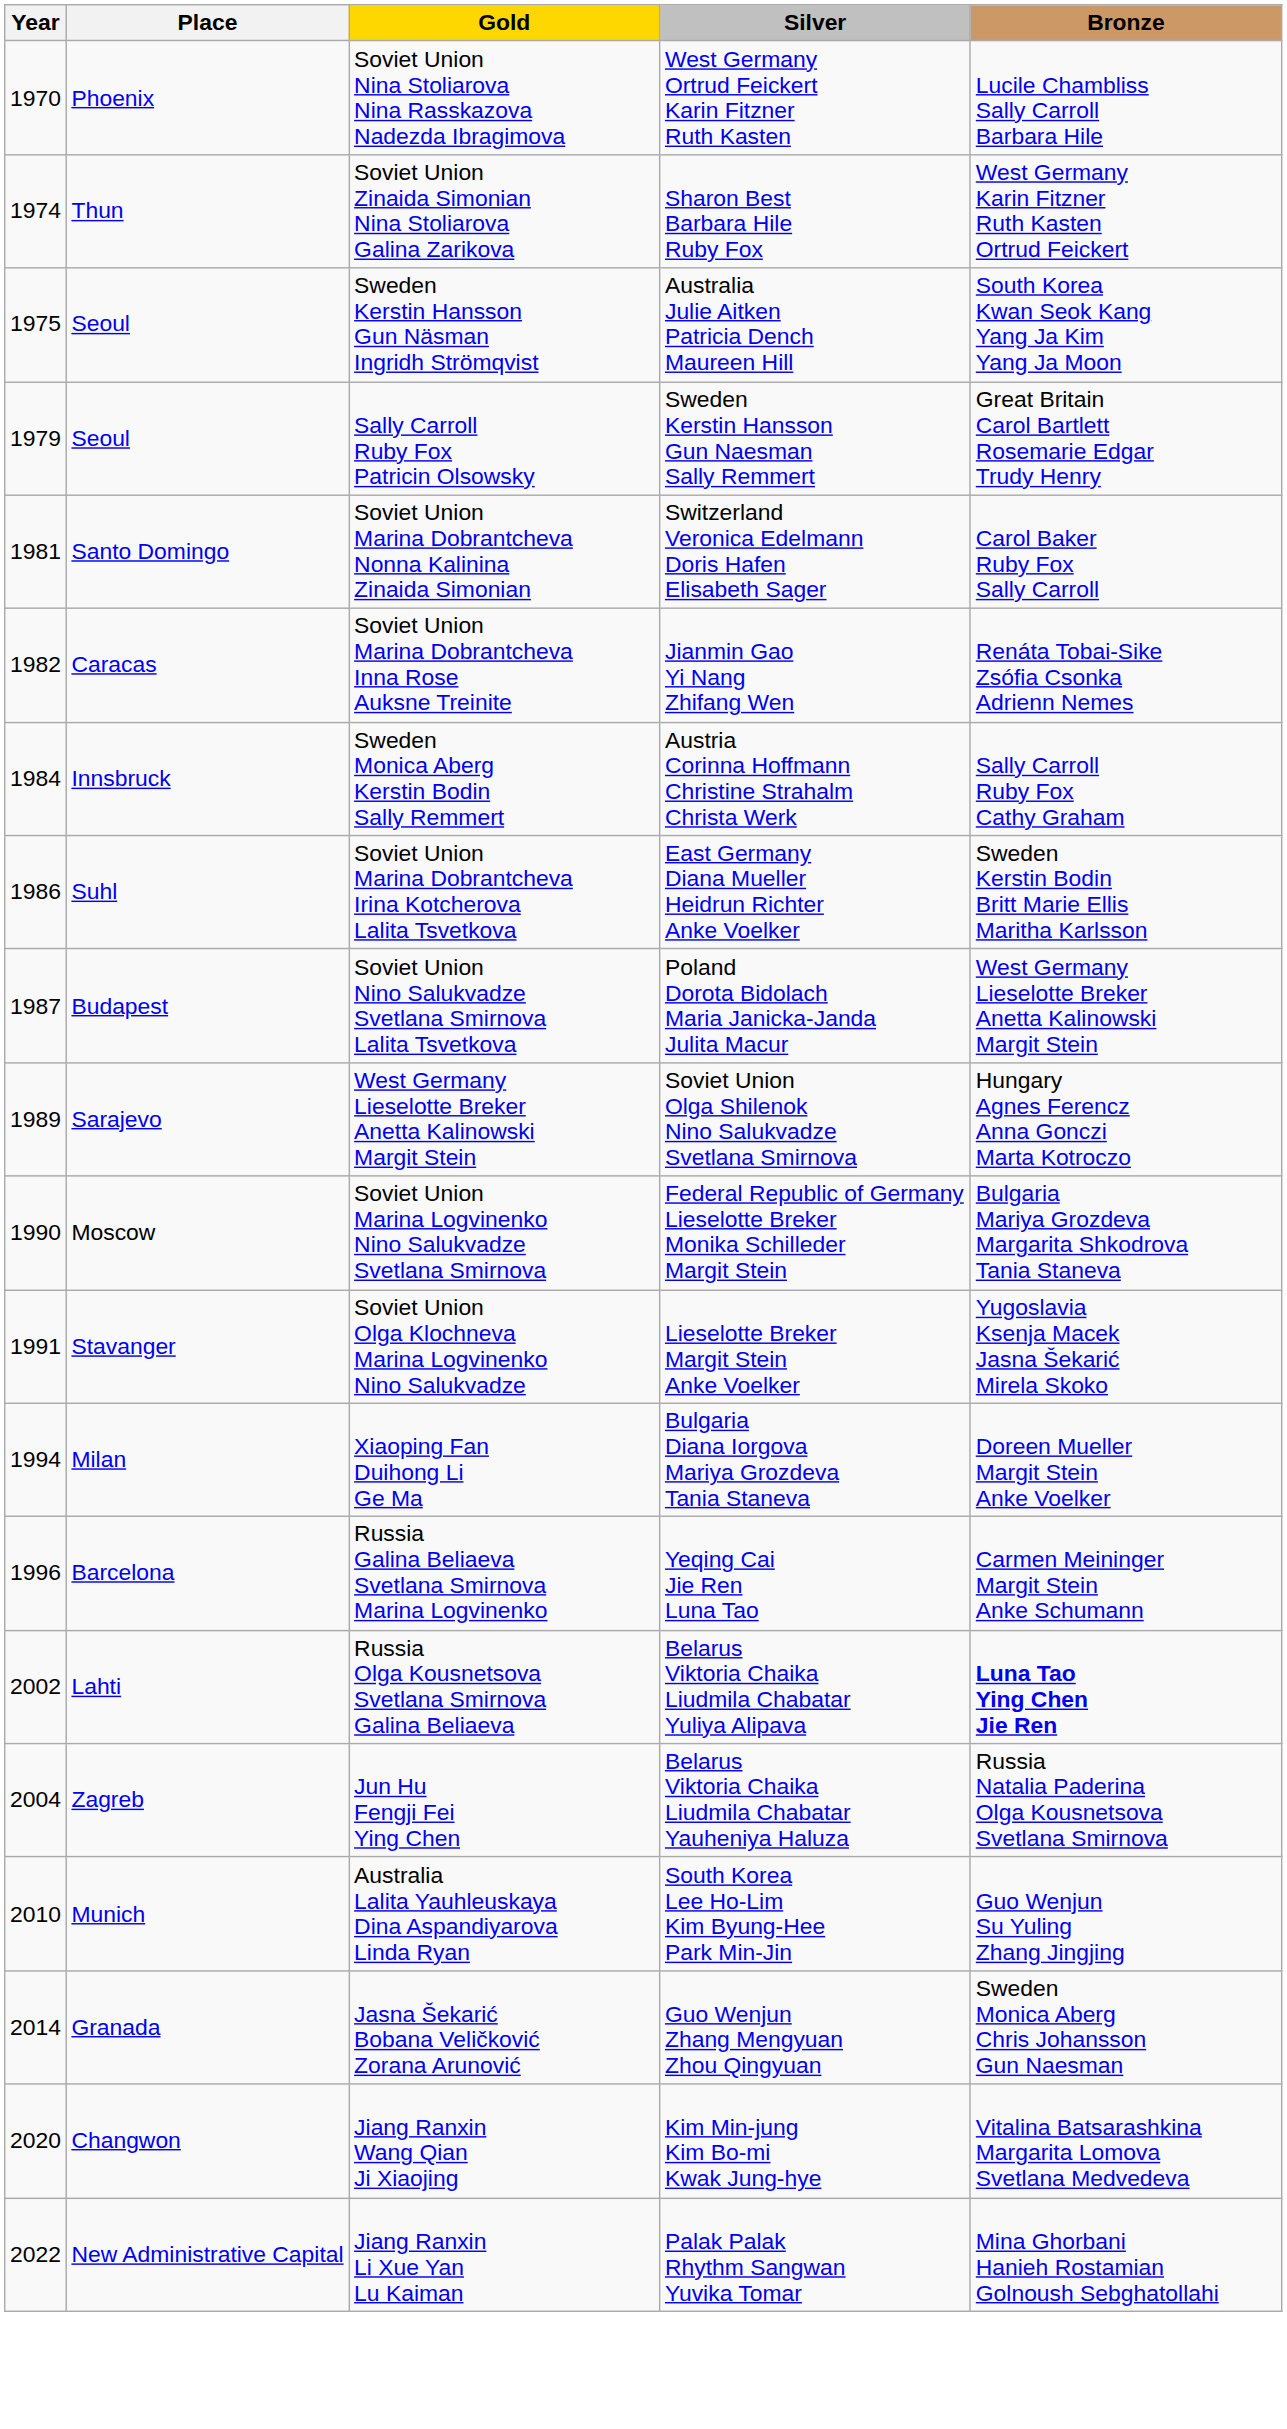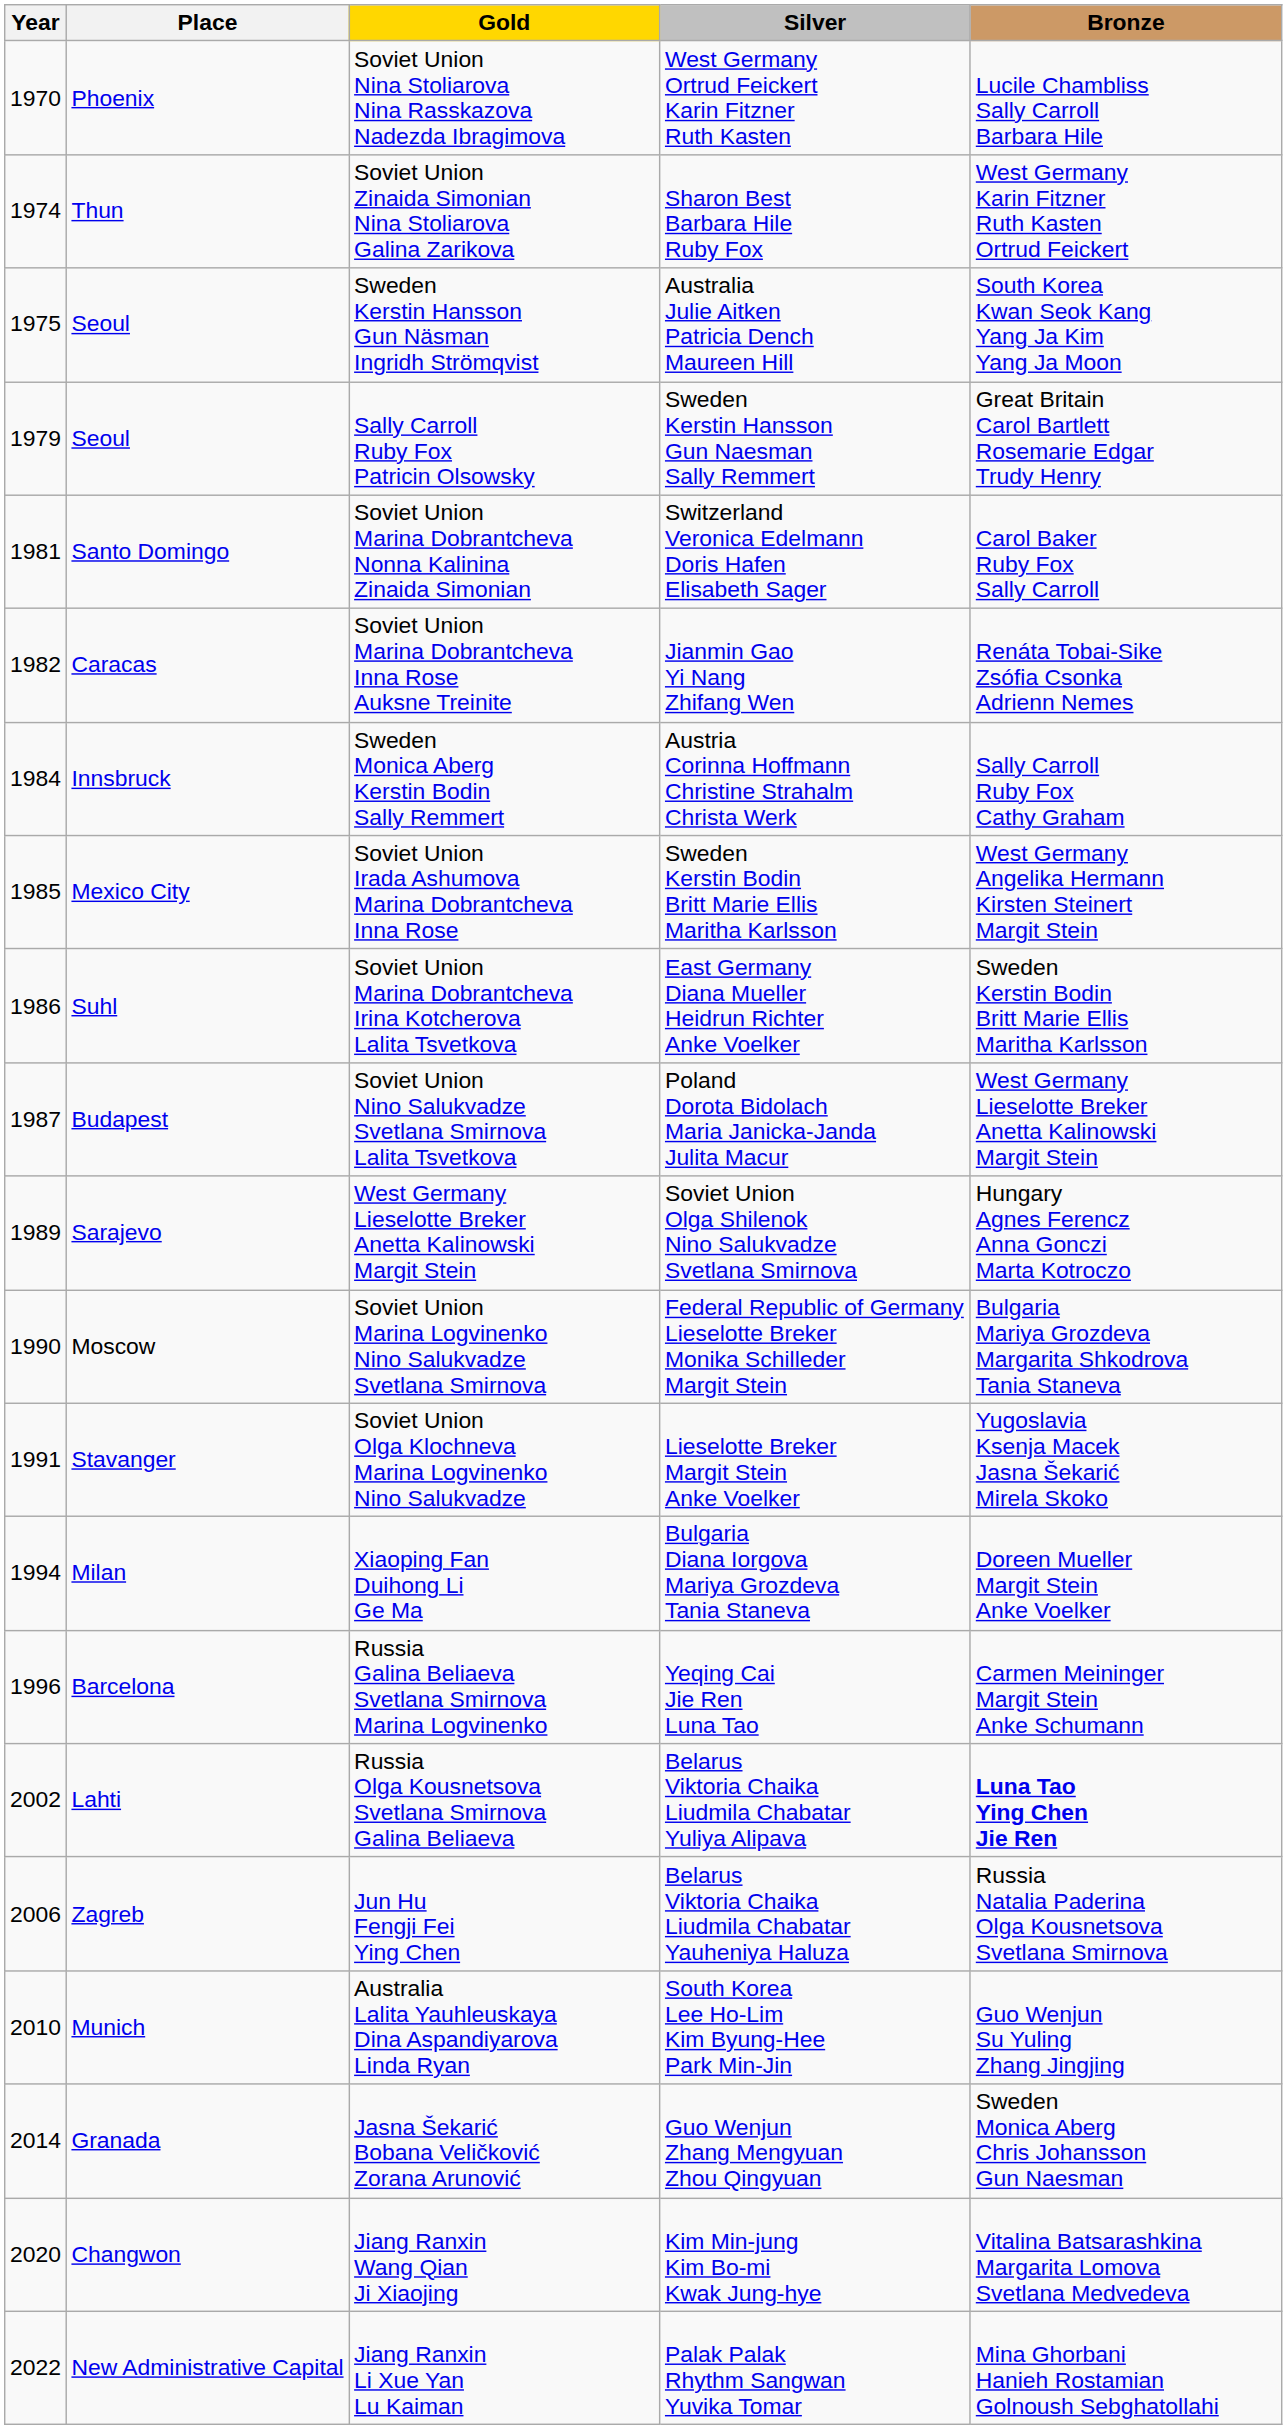 <table class="wikitable">
 <tr>
 <th>Year</th>
 <th>Place</th>
 <th style="background:gold; width:210px;">Gold</th>
 <th style="background:silver; width:210px;">Silver</th>
 <th style="background:#c96; width:210px;">Bronze</th>
 </tr>
 <tr>
 <td>1970</td>
 <td> <a href='#'>Phoenix</a></td>
 <td> Soviet Union<br><a href='#'>Nina Stoliarova</a><br><a href='#'>Nina Rasskazova</a><br><a href='#'>Nadezda Ibragimova</a></td>
 <td> <a href='#'>West Germany</a><br><a href='#'>Ortrud Feickert</a><br><a href='#'>Karin Fitzner</a><br><a href='#'>Ruth Kasten</a></td>
 <td><br><a href='#'>Lucile Chambliss</a><br><a href='#'>Sally Carroll</a><br><a href='#'>Barbara Hile</a></td>
 </tr>
 <tr>
 <td>1974</td>
 <td> <a href='#'>Thun</a></td>
 <td> Soviet Union<br><a href='#'>Zinaida Simonian</a><br><a href='#'>Nina Stoliarova</a><br><a href='#'>Galina Zarikova</a></td>
 <td><br><a href='#'>Sharon Best</a><br><a href='#'>Barbara Hile</a><br><a href='#'>Ruby Fox</a></td>
 <td> <a href='#'>West Germany</a><br><a href='#'>Karin Fitzner</a><br><a href='#'>Ruth Kasten</a><br><a href='#'>Ortrud Feickert</a></td>
 </tr>
 <tr>
 <td>1975</td>
 <td> <a href='#'>Seoul</a></td>
 <td> Sweden<br><a href='#'>Kerstin Hansson</a><br><a href='#'>Gun Näsman</a><br><a href='#'>Ingridh Strömqvist</a></td>
 <td> Australia<br><a href='#'>Julie Aitken</a><br><a href='#'>Patricia Dench</a><br><a href='#'>Maureen Hill</a></td>
 <td> <a href='#'>South Korea</a><br><a href='#'>Kwan Seok Kang</a><br><a href='#'>Yang Ja Kim</a><br><a href='#'>Yang Ja Moon</a></td>
 </tr>
 <tr>
 <td>1979</td>
 <td> <a href='#'>Seoul</a></td>
 <td><br><a href='#'>Sally Carroll</a><br><a href='#'>Ruby Fox</a><br><a href='#'>Patricin Olsowsky</a></td>
 <td> Sweden<br><a href='#'>Kerstin Hansson</a><br><a href='#'>Gun Naesman</a><br><a href='#'>Sally Remmert</a></td>
 <td> Great Britain<br><a href='#'>Carol Bartlett</a><br><a href='#'>Rosemarie Edgar</a><br><a href='#'>Trudy Henry</a></td>
 </tr>
 <tr>
 <td>1981</td>
 <td> <a href='#'>Santo Domingo</a></td>
 <td> Soviet Union<br><a href='#'>Marina Dobrantcheva</a><br><a href='#'>Nonna Kalinina</a><br><a href='#'>Zinaida Simonian</a></td>
 <td> Switzerland<br><a href='#'>Veronica Edelmann</a><br><a href='#'>Doris Hafen</a><br><a href='#'>Elisabeth Sager</a></td>
 <td><br><a href='#'>Carol Baker</a><br><a href='#'>Ruby Fox</a><br><a href='#'>Sally Carroll</a></td>
 </tr>
 <tr>
 <td>1982</td>
 <td> <a href='#'>Caracas</a></td>
 <td> Soviet Union<br><a href='#'>Marina Dobrantcheva</a><br><a href='#'>Inna Rose</a><br><a href='#'>Auksne Treinite</a></td>
 <td><br><a href='#'>Jianmin Gao</a><br><a href='#'>Yi Nang</a><br><a href='#'>Zhifang Wen</a></td>
 <td><br><a href='#'>Renáta Tobai-Sike</a><br><a href='#'>Zsófia Csonka</a><br><a href='#'>Adrienn Nemes</a></td>
 </tr>
 <tr>
 <td>1984</td>
 <td> <a href='#'>Innsbruck</a></td>
 <td> Sweden<br><a href='#'>Monica Aberg</a><br><a href='#'>Kerstin Bodin</a><br><a href='#'>Sally Remmert</a></td>
 <td> Austria<br><a href='#'>Corinna Hoffmann</a><br><a href='#'>Christine Strahalm</a><br><a href='#'>Christa Werk</a></td>
 <td><br><a href='#'>Sally Carroll</a><br><a href='#'>Ruby Fox</a><br><a href='#'>Cathy Graham</a></td>
 </tr>
 <tr>
+<td>1985</td>
+<td> <a href='#'>Mexico City</a></td>
+<td> Soviet Union<br><a href='#'>Irada Ashumova</a><br><a href='#'>Marina Dobrantcheva</a><br><a href='#'>Inna Rose</a></td>
+<td> Sweden<br><a href='#'>Kerstin Bodin</a><br><a href='#'>Britt Marie Ellis</a><br><a href='#'>Maritha Karlsson</a></td>
+<td> <a href='#'>West Germany</a><br><a href='#'>Angelika Hermann</a><br><a href='#'>Kirsten Steinert</a><br><a href='#'>Margit Stein</a></td>
+</tr>
+<tr>
 <td>1986</td>
 <td> <a href='#'>Suhl</a></td>
 <td> Soviet Union<br><a href='#'>Marina Dobrantcheva</a><br><a href='#'>Irina Kotcherova</a><br><a href='#'>Lalita Tsvetkova</a></td>
 <td> <a href='#'>East Germany</a><br><a href='#'>Diana Mueller</a><br><a href='#'>Heidrun Richter</a><br><a href='#'>Anke Voelker</a></td>
 <td> Sweden<br><a href='#'>Kerstin Bodin</a><br><a href='#'>Britt Marie Ellis</a><br><a href='#'>Maritha Karlsson</a></td>
 </tr>
 <tr>
 <td>1987</td>
 <td> <a href='#'>Budapest</a></td>
 <td> Soviet Union<br><a href='#'>Nino Salukvadze</a><br><a href='#'>Svetlana Smirnova</a><br><a href='#'>Lalita Tsvetkova</a></td>
 <td> Poland<br><a href='#'>Dorota Bidolach</a><br><a href='#'>Maria Janicka-Janda</a><br><a href='#'>Julita Macur</a></td>
 <td> <a href='#'>West Germany</a><br><a href='#'>Lieselotte Breker</a><br><a href='#'>Anetta Kalinowski</a><br><a href='#'>Margit Stein</a></td>
 </tr>
 <tr>
 <td>1989</td>
 <td> <a href='#'>Sarajevo</a></td>
 <td> <a href='#'>West Germany</a><br><a href='#'>Lieselotte Breker</a><br><a href='#'>Anetta Kalinowski</a><br><a href='#'>Margit Stein</a></td>
 <td> Soviet Union<br><a href='#'>Olga Shilenok</a><br><a href='#'>Nino Salukvadze</a><br><a href='#'>Svetlana Smirnova</a></td>
 <td> Hungary<br><a href='#'>Agnes Ferencz</a><br><a href='#'>Anna Gonczi</a><br><a href='#'>Marta Kotroczo</a></td>
 </tr>
 <tr>
 <td>1990</td>
 <td> Moscow</td>
 <td> Soviet Union<br><a href='#'>Marina Logvinenko</a><br><a href='#'>Nino Salukvadze</a><br><a href='#'>Svetlana Smirnova</a></td>
 <td> <a href='#'>Federal Republic of Germany</a><br><a href='#'>Lieselotte Breker</a><br><a href='#'>Monika Schilleder</a><br><a href='#'>Margit Stein</a></td>
 <td> <a href='#'>Bulgaria</a><br><a href='#'>Mariya Grozdeva</a><br><a href='#'>Margarita Shkodrova</a><br><a href='#'>Tania Staneva</a></td>
 </tr>
 <tr>
 <td>1991</td>
 <td> <a href='#'>Stavanger</a></td>
 <td> Soviet Union<br><a href='#'>Olga Klochneva</a><br><a href='#'>Marina Logvinenko</a><br><a href='#'>Nino Salukvadze</a></td>
 <td><br><a href='#'>Lieselotte Breker</a><br><a href='#'>Margit Stein</a><br><a href='#'>Anke Voelker</a></td>
 <td> <a href='#'>Yugoslavia</a><br><a href='#'>Ksenja Macek</a><br><a href='#'>Jasna Šekarić</a><br><a href='#'>Mirela Skoko</a></td>
 </tr>
 <tr>
 <td>1994</td>
 <td> <a href='#'>Milan</a></td>
 <td><br><a href='#'>Xiaoping Fan</a><br><a href='#'>Duihong Li</a><br><a href='#'>Ge Ma</a></td>
 <td> <a href='#'>Bulgaria</a><br><a href='#'>Diana Iorgova</a><br><a href='#'>Mariya Grozdeva</a><br><a href='#'>Tania Staneva</a></td>
 <td><br><a href='#'>Doreen Mueller</a><br><a href='#'>Margit Stein</a><br><a href='#'>Anke Voelker</a></td>
 </tr>
 <tr>
 <td>1996</td>
 <td> <a href='#'>Barcelona</a></td>
 <td> Russia<br><a href='#'>Galina Beliaeva</a><br><a href='#'>Svetlana Smirnova</a><br><a href='#'>Marina Logvinenko</a></td>
 <td><br><a href='#'>Yeqing Cai</a><br><a href='#'>Jie Ren</a><br><a href='#'>Luna Tao</a></td>
 <td><br><a href='#'>Carmen Meininger</a><br><a href='#'>Margit Stein</a><br><a href='#'>Anke Schumann</a></td>
 </tr>
 <tr>
 <td>2002</td>
 <td> <a href='#'>Lahti</a></td>
 <td> Russia<br><a href='#'>Olga Kousnetsova</a><br><a href='#'>Svetlana Smirnova</a><br><a href='#'>Galina Beliaeva</a></td>
 <td> <a href='#'>Belarus</a><br><a href='#'>Viktoria Chaika</a><br><a href='#'>Liudmila Chabatar</a><br><a href='#'>Yuliya Alipava</a></td>
 <td><strong><br><a href='#'>Luna Tao</a><br><a href='#'>Ying Chen</a><br><a href='#'>Jie Ren</a></strong></td>
 </tr>
 <tr>
-<td>2004</td>
+<td>2006</td>
 <td> <a href='#'>Zagreb</a></td>
 <td><br><a href='#'>Jun Hu</a><br><a href='#'>Fengji Fei</a><br><a href='#'>Ying Chen</a></td>
 <td> <a href='#'>Belarus</a><br><a href='#'>Viktoria Chaika</a><br><a href='#'>Liudmila Chabatar</a><br><a href='#'>Yauheniya Haluza</a></td>
 <td> Russia<br><a href='#'>Natalia Paderina</a><br><a href='#'>Olga Kousnetsova</a><br><a href='#'>Svetlana Smirnova</a></td>
 </tr>
 <tr>
 <td>2010</td>
 <td> <a href='#'>Munich</a></td>
 <td> Australia<br><a href='#'>Lalita Yauhleuskaya</a><br><a href='#'>Dina Aspandiyarova</a><br><a href='#'>Linda Ryan</a></td>
 <td> <a href='#'>South Korea</a><br><a href='#'>Lee Ho-Lim</a><br><a href='#'>Kim Byung-Hee</a><br><a href='#'>Park Min-Jin</a></td>
 <td><br><a href='#'>Guo Wenjun</a><br><a href='#'>Su Yuling</a><br><a href='#'>Zhang Jingjing</a></td>
 </tr>
 <tr>
 <td>2014</td>
 <td> <a href='#'>Granada</a></td>
 <td><br><a href='#'>Jasna Šekarić</a><br><a href='#'>Bobana Veličković</a><br><a href='#'>Zorana Arunović</a></td>
 <td><br><a href='#'>Guo Wenjun</a><br><a href='#'>Zhang Mengyuan</a><br><a href='#'>Zhou Qingyuan</a></td>
 <td> Sweden<br><a href='#'>Monica Aberg</a><br><a href='#'>Chris Johansson</a><br><a href='#'>Gun Naesman</a></td>
 </tr>
 <tr>
 <td>2020</td>
 <td> <a href='#'>Changwon</a></td>
 <td><br><a href='#'>Jiang Ranxin</a><br><a href='#'>Wang Qian</a><br><a href='#'>Ji Xiaojing</a></td>
 <td><br><a href='#'>Kim Min-jung</a><br><a href='#'>Kim Bo-mi</a><br><a href='#'>Kwak Jung-hye</a></td>
 <td><br><a href='#'>Vitalina Batsarashkina</a><br><a href='#'>Margarita Lomova</a><br><a href='#'>Svetlana Medvedeva</a></td>
 </tr>
 <tr>
 <td>2022</td>
 <td> <a href='#'>New Administrative Capital</a></td>
 <td><br><a href='#'>Jiang Ranxin</a><br><a href='#'>Li Xue Yan</a><br><a href='#'>Lu Kaiman</a></td>
 <td><br><a href='#'>Palak Palak</a><br><a href='#'>Rhythm Sangwan</a><br><a href='#'>Yuvika Tomar</a></td>
 <td><br><a href='#'>Mina Ghorbani</a><br><a href='#'>Hanieh Rostamian</a><br><a href='#'>Golnoush Sebghatollahi</a></td>
 </tr>
 </table>
